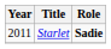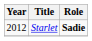 <table class="wikitable sortable">
 <tr>
 <th>Year</th>
 <th>Title</th>
 <th>Role</th>
 </tr>
 <tr>
-<td>2011</td>
+<td>2012</td>
 <td><em><a href='#'>Starlet</a></em></td>
 <td><strong>Sadie</strong></td>
 </tr>
 <tr>
 </tr>
 </table>
